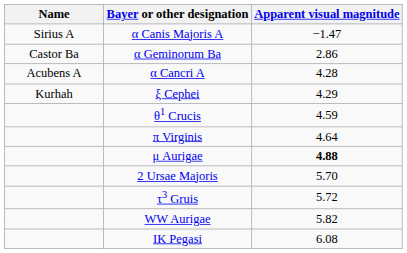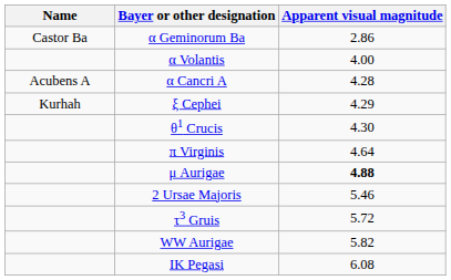 <table class=wikitable>
 <tr>
 <th width=120px>Name</th>
 <th><a href='#'>Bayer</a> or other designation</th>
 <th><a href='#'>Apparent visual magnitude</a></th>
 </tr>
 <tr>
-<td align="center">Sirius A</td>
-<td align="center"><a href='#'>α Canis Majoris A</a></td>
-<td align="center">−1.47</td>
-</tr>
-<tr>
 <td align="center">Castor Ba</td>
 <td align="center"><a href='#'>α Geminorum Ba</a></td>
 <td align="center">2.86</td>
+</tr>
+<tr>
+<td></td>
+<td align="center"><a href='#'>α Volantis</a></td>
+<td align="center">4.00</td>
 </tr>
 <tr>
 <td align="center">Acubens A</td>
 <td align="center"><a href='#'>α Cancri A</a></td>
 <td align="center">4.28</td>
 </tr>
 <tr>
 <td align="center">Kurhah</td>
 <td align="center"><a href='#'>ξ Cephei</a></td>
 <td align="center">4.29</td>
 </tr>
 <tr>
 <td></td>
 <td align="center"><a href='#'>θ<sup>1</sup> Crucis</a></td>
-<td align="center">4.59</td>
+<td align="center">4.30</td>
 </tr>
 <tr>
 <td></td>
 <td align="center"><a href='#'>π Virginis</a></td>
 <td align="center">4.64</td>
 </tr>
 <tr>
 <td></td>
 <td align="center"><a href='#'>μ Aurigae</a></td>
 <td align="center"><strong>4.88</strong></td>
 </tr>
 <tr>
 <td></td>
 <td align="center"><a href='#'>2 Ursae Majoris</a></td>
-<td align="center">5.70</td>
+<td align="center">5.46</td>
 </tr>
 <tr>
 <td></td>
 <td align="center"><a href='#'>τ<sup>3</sup> Gruis</a></td>
 <td align="center">5.72</td>
 </tr>
 <tr>
 <td></td>
 <td align="center"><a href='#'>WW Aurigae</a></td>
 <td align="center">5.82</td>
 </tr>
 <tr>
 <td></td>
 <td align="center"><a href='#'>IK Pegasi</a></td>
 <td align="center">6.08</td>
 </tr>
 </table>
